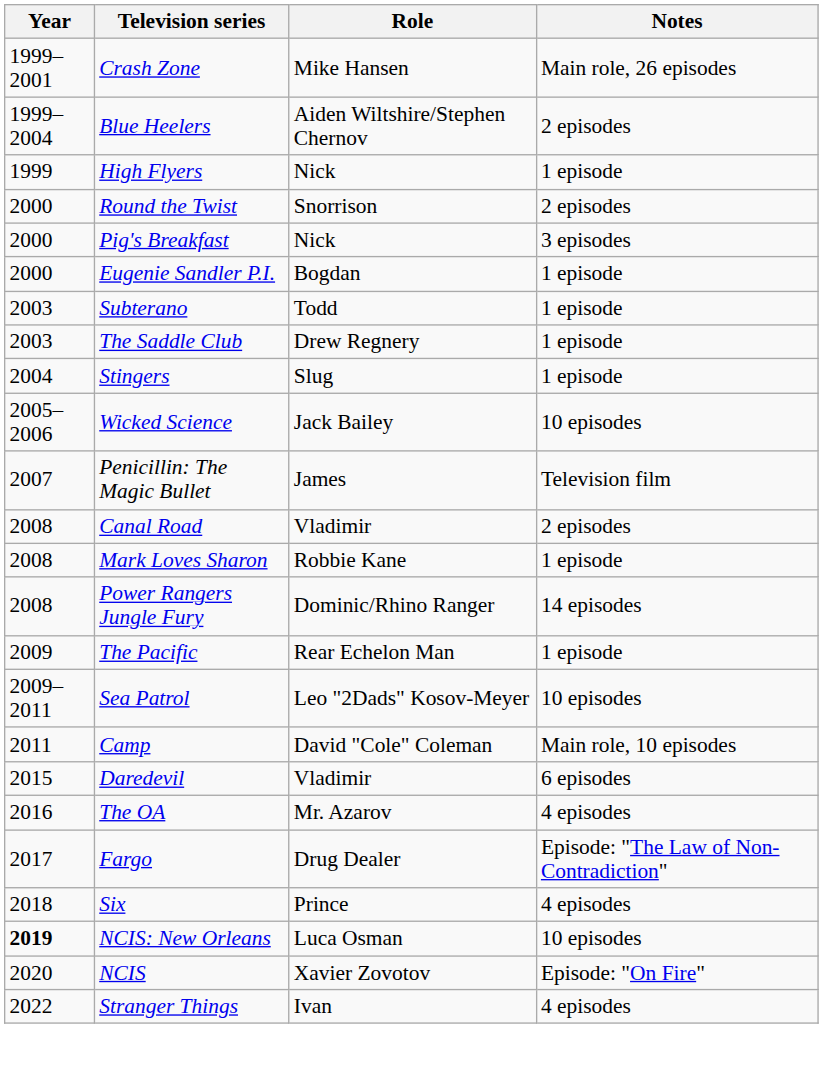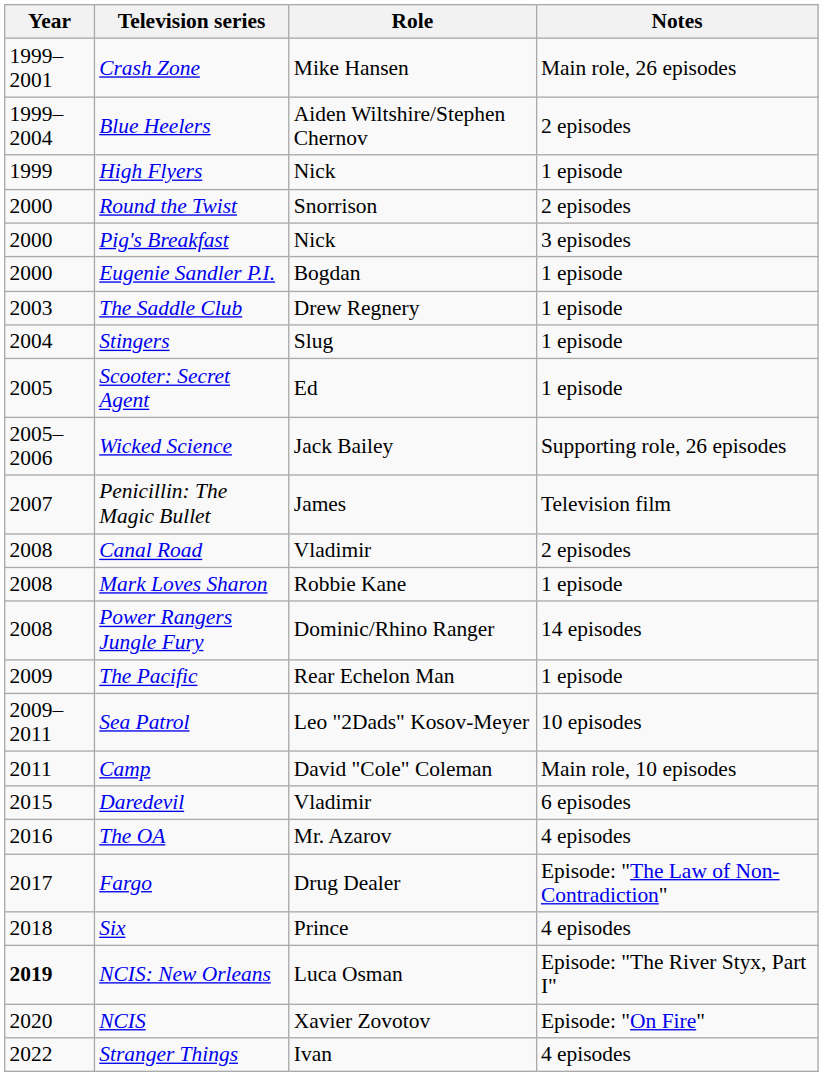 <table class=wikitable>
 <tr>
 <th>Year</th>
 <th>Television series</th>
 <th>Role</th>
 <th>Notes</th>
 </tr>
 <tr>
 <td>1999–2001</td>
 <td><em><a href='#'>Crash Zone</a></em></td>
 <td>Mike Hansen</td>
 <td>Main role, 26 episodes</td>
 </tr>
 <tr>
 <td>1999–2004</td>
 <td><em><a href='#'>Blue Heelers</a></em></td>
 <td>Aiden Wiltshire/Stephen Chernov</td>
 <td>2 episodes</td>
 </tr>
 <tr>
 <td>1999</td>
 <td><em><a href='#'>High Flyers</a></em></td>
 <td>Nick</td>
 <td>1 episode</td>
 </tr>
 <tr>
 <td>2000</td>
 <td><em><a href='#'>Round the Twist</a></em></td>
 <td>Snorrison</td>
 <td>2 episodes</td>
 </tr>
 <tr>
 <td>2000</td>
 <td><em><a href='#'>Pig's Breakfast</a></em></td>
 <td>Nick</td>
 <td>3 episodes</td>
 </tr>
 <tr>
 <td>2000</td>
 <td><em><a href='#'>Eugenie Sandler P.I.</a></em></td>
 <td>Bogdan</td>
 <td>1 episode</td>
 </tr>
 <tr>
 <td>2003</td>
-<td><em><a href='#'>Subterano</a></em></td>
-<td>Todd</td>
-<td>1 episode</td>
-</tr>
-<tr>
-<td>2003</td>
 <td><em><a href='#'>The Saddle Club</a></em></td>
 <td>Drew Regnery</td>
 <td>1 episode</td>
 </tr>
 <tr>
 <td>2004</td>
 <td><em><a href='#'>Stingers</a></em></td>
 <td>Slug</td>
 <td>1 episode</td>
 </tr>
 <tr>
+<td>2005</td>
+<td><em><a href='#'>Scooter: Secret Agent</a></em></td>
+<td>Ed</td>
+<td>1 episode</td>
+</tr>
+<tr>
 <td>2005–2006</td>
 <td><em><a href='#'>Wicked Science</a></em></td>
 <td>Jack Bailey</td>
-<td>10 episodes</td>
+<td>Supporting role, 26 episodes</td>
 </tr>
 <tr>
 <td>2007</td>
 <td><em>Penicillin: The Magic Bullet</em></td>
 <td>James</td>
 <td>Television film</td>
 </tr>
 <tr>
 <td>2008</td>
 <td><em><a href='#'>Canal Road</a></em></td>
 <td>Vladimir</td>
 <td>2 episodes</td>
 </tr>
 <tr>
 <td>2008</td>
 <td><em><a href='#'>Mark Loves Sharon</a></em></td>
 <td>Robbie Kane</td>
 <td>1 episode</td>
 </tr>
 <tr>
 <td>2008</td>
 <td><em><a href='#'>Power Rangers Jungle Fury</a></em></td>
 <td>Dominic/Rhino Ranger</td>
 <td>14 episodes</td>
 </tr>
 <tr>
 <td>2009</td>
 <td><em><a href='#'>The Pacific</a></em></td>
 <td>Rear Echelon Man</td>
 <td>1 episode</td>
 </tr>
 <tr>
 <td>2009–2011</td>
 <td><em><a href='#'>Sea Patrol</a></em></td>
 <td>Leo "2Dads" Kosov-Meyer</td>
 <td>10 episodes</td>
 </tr>
 <tr>
 <td>2011</td>
 <td><em><a href='#'>Camp</a></em></td>
 <td>David "Cole" Coleman</td>
 <td>Main role, 10 episodes</td>
 </tr>
 <tr>
 <td>2015</td>
 <td><em><a href='#'>Daredevil</a></em></td>
 <td>Vladimir</td>
 <td>6 episodes</td>
 </tr>
 <tr>
 <td>2016</td>
 <td><em><a href='#'>The OA</a></em></td>
 <td>Mr. Azarov</td>
 <td>4 episodes</td>
 </tr>
 <tr>
 <td>2017</td>
 <td><em><a href='#'>Fargo</a></em></td>
 <td>Drug Dealer</td>
 <td>Episode: "<a href='#'>The Law of Non-Contradiction</a>"</td>
 </tr>
 <tr>
 <td>2018</td>
 <td><em><a href='#'>Six</a></em></td>
 <td>Prince</td>
 <td>4 episodes</td>
 </tr>
 <tr>
 <td><strong>2019</strong></td>
 <td><em><a href='#'>NCIS: New Orleans</a></em></td>
 <td>Luca Osman</td>
-<td>10 episodes</td>
+<td>Episode: "The River Styx, Part I"</td>
 </tr>
 <tr>
 <td>2020</td>
 <td><em><a href='#'>NCIS</a></em></td>
 <td>Xavier Zovotov</td>
 <td>Episode: "<a href='#'>On Fire</a>"</td>
 </tr>
 <tr>
 <td>2022</td>
 <td><em><a href='#'>Stranger Things</a></em></td>
 <td>Ivan</td>
 <td>4 episodes</td>
 </tr>
 </table>
